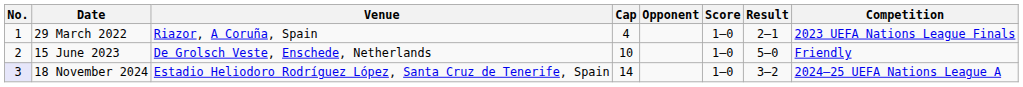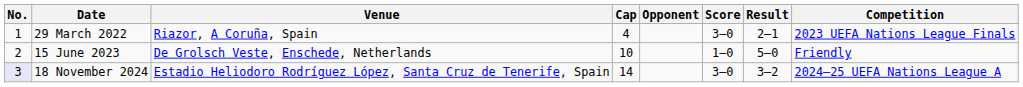 <table class="wikitable sortable">
 <tr>
 <th>No.</th>
 <th>Date</th>
 <th>Venue</th>
 <th>Cap</th>
 <th>Opponent</th>
 <th>Score</th>
 <th>Result</th>
 <th>Competition</th>
 </tr>
 <tr>
 <td align=center>1</td>
 <td>29 March 2022</td>
 <td><a href='#'>Riazor</a>, <a href='#'>A Coruña</a>, Spain</td>
 <td align=center>4</td>
 <td></td>
-<td align=center>1–0</td>
+<td align=center>3–0</td>
 <td align=center>2–1</td>
 <td><a href='#'>2023 UEFA Nations League Finals</a></td>
 </tr>
 <tr>
 <td align=center>2</td>
 <td>15 June 2023</td>
 <td><a href='#'>De Grolsch Veste</a>, <a href='#'>Enschede</a>, Netherlands</td>
 <td align=center>10</td>
 <td></td>
 <td align=center>1–0</td>
 <td align=center>5–0</td>
 <td><a href='#'>Friendly</a></td>
 </tr>
 <tr>
 <td align=center style="background: lavender;">3</td>
 <td>18 November 2024</td>
 <td><a href='#'>Estadio Heliodoro Rodríguez López</a>, <a href='#'>Santa Cruz de Tenerife</a>, Spain</td>
 <td align=center>14</td>
 <td></td>
-<td align=center>1–0</td>
+<td align=center>3–0</td>
 <td align=center>3–2</td>
 <td><a href='#'>2024–25 UEFA Nations League A</a></td>
 </tr>
 </table>
